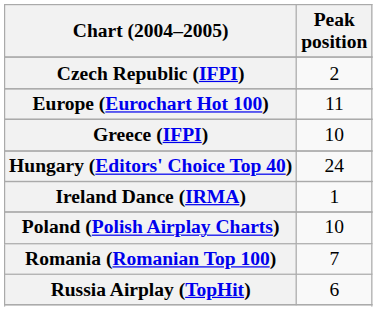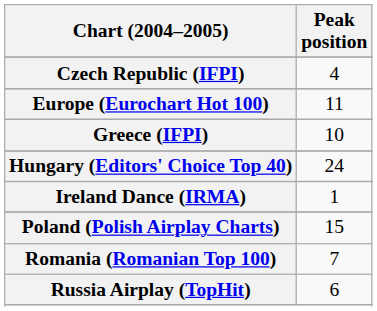 <table class="wikitable sortable plainrowheaders" style="text-align:center">
 <tr>
 <th>Chart (2004–2005)</th>
 <th>Peak<br>position</th>
 </tr>
 <tr>
 </tr>
 <tr>
 </tr>
 <tr>
 </tr>
 <tr>
 </tr>
 <tr>
 </tr>
 <tr>
 </tr>
 <tr>
 <th scope="row">Czech Republic (<a href='#'>IFPI</a>)</th>
-<td>2</td>
+<td>4</td>
 </tr>
 <tr>
 </tr>
 <tr>
 <th scope="row">Europe (<a href='#'>Eurochart Hot 100</a>)</th>
 <td>11</td>
 </tr>
 <tr>
 </tr>
 <tr>
 </tr>
 <tr>
 <th scope="row">Greece (<a href='#'>IFPI</a>)</th>
 <td>10</td>
 </tr>
 <tr>
 </tr>
 <tr>
 <th scope="row">Hungary (<a href='#'>Editors' Choice Top 40</a>)</th>
 <td>24</td>
 </tr>
 <tr>
 </tr>
 <tr>
 <th scope="row">Ireland Dance (<a href='#'>IRMA</a>)</th>
 <td>1</td>
 </tr>
 <tr>
 </tr>
 <tr>
 </tr>
 <tr>
 </tr>
 <tr>
 </tr>
 <tr>
 <th scope="row">Poland (<a href='#'>Polish Airplay Charts</a>)</th>
-<td>10</td>
+<td>15</td>
 </tr>
 <tr>
 <th scope="row">Romania (<a href='#'>Romanian Top 100</a>)</th>
 <td>7</td>
 </tr>
 <tr>
 <th scope="row">Russia Airplay (<a href='#'>TopHit</a>)</th>
 <td>6</td>
 </tr>
 <tr>
 </tr>
 <tr>
 </tr>
 <tr>
 </tr>
 <tr>
 </tr>
 <tr>
 </tr>
 <tr>
 </tr>
 </table>
